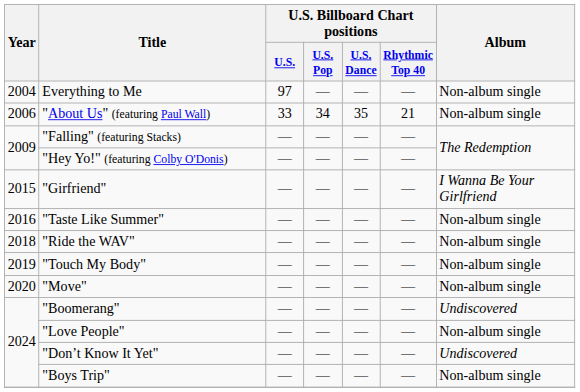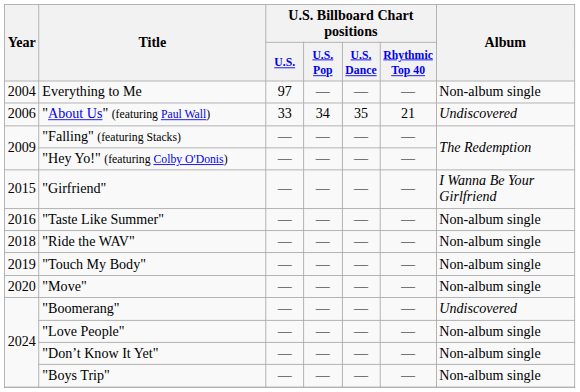 <table class="wikitable">
 <tr>
 <th style="width:25px;" rowspan="2">Year</th>
 <th style="width:250px;" rowspan="2">Title</th>
 <th colspan="4">U.S. Billboard Chart positions</th>
 <th style="width:150px;" rowspan="2">Album</th>
 </tr>
 <tr>
 <th width="36"><small><a href='#'>U.S.</a></small></th>
 <th width="36"><small><a href='#'>U.S. Pop</a></small></th>
 <th width="36"><small><a href='#'>U.S. Dance</a></small></th>
 <th width="36"><small><a href='#'>Rhythmic Top 40</a></small></th>
 </tr>
 <tr>
 <td>2004</td>
 <td>Everything to Me</td>
 <td style="text-align:center">97</td>
 <td style="text-align:center">—</td>
 <td style="text-align:center">—</td>
 <td style="text-align:center">—</td>
 <td>Non-album single</td>
 </tr>
 <tr>
 <td style="text-align:left;">2006</td>
 <td>"<a href='#'>About Us</a>" <small>(featuring <a href='#'>Paul Wall</a>)</small></td>
 <td style="text-align:center">33</td>
 <td style="text-align:center">34</td>
 <td style="text-align:center">35</td>
 <td style="text-align:center">21</td>
-<td>Non-album single</td>
+<td style="text-align:left;"><em>Undiscovered</em></td>
 </tr>
 <tr>
 <td style="text-align:left;" rowspan="2">2009</td>
 <td>"Falling" <small>(featuring Stacks)</small></td>
 <td style="text-align:center">—</td>
 <td style="text-align:center">—</td>
 <td style="text-align:center">—</td>
 <td style="text-align:center">—</td>
 <td style="text-align:left;" rowspan="2"><em>The Redemption</em></td>
 </tr>
 <tr>
 <td>"Hey Yo!" <small>(featuring <a href='#'>Colby O'Donis</a>)</small></td>
 <td style="text-align:center">—</td>
 <td style="text-align:center">—</td>
 <td style="text-align:center">—</td>
 <td style="text-align:center">—</td>
 </tr>
 <tr>
 <td>2015</td>
 <td>"Girfriend"</td>
 <td style="text-align:center">―</td>
 <td style="text-align:center">―</td>
 <td style="text-align:center">―</td>
 <td style="text-align:center">―</td>
 <td style="text-align:left;" rowspan="1"><em>I Wanna Be Your Girlfriend</em></td>
 </tr>
 <tr>
 <td>2016</td>
 <td>"Taste Like Summer"</td>
 <td style="text-align:center">―</td>
 <td style="text-align:center">―</td>
 <td style="text-align:center">―</td>
 <td style="text-align:center">―</td>
 <td>Non-album single</td>
 </tr>
 <tr>
 <td>2018</td>
 <td>"Ride the WAV"</td>
 <td style="text-align:center">―</td>
 <td style="text-align:center">―</td>
 <td style="text-align:center">―</td>
 <td style="text-align:center">―</td>
 <td>Non-album single</td>
 </tr>
 <tr>
 <td>2019</td>
 <td>"Touch My Body"</td>
 <td style="text-align:center">―</td>
 <td style="text-align:center">―</td>
 <td style="text-align:center">―</td>
 <td style="text-align:center">―</td>
 <td>Non-album single</td>
 </tr>
 <tr>
 <td>2020</td>
 <td>"Move"</td>
 <td style="text-align:center">―</td>
 <td style="text-align:center">―</td>
 <td style="text-align:center">―</td>
 <td style="text-align:center">―</td>
 <td>Non-album single</td>
 </tr>
 <tr>
 <td rowspan="4">2024</td>
 <td>"Boomerang"</td>
 <td style="text-align:center">—</td>
 <td style="text-align:center">—</td>
 <td style="text-align:center">—</td>
 <td style="text-align:center">—</td>
 <td style="text-align:left;"><em>Undiscovered</em></td>
 </tr>
 <tr>
 <td>"Love People"</td>
 <td style="text-align:center">—</td>
 <td style="text-align:center">—</td>
 <td style="text-align:center">—</td>
 <td style="text-align:center">—</td>
 <td>Non-album single</td>
 </tr>
 <tr>
 <td>"Don’t Know It Yet"</td>
 <td style="text-align:center">—</td>
 <td style="text-align:center">—</td>
 <td style="text-align:center">—</td>
 <td style="text-align:center">—</td>
-<td style="text-align:left;"><em>Undiscovered</em></td>
+<td>Non-album single</td>
 </tr>
 <tr>
 <td>"Boys Trip"</td>
 <td style="text-align:center">—</td>
 <td style="text-align:center">—</td>
 <td style="text-align:center">—</td>
 <td style="text-align:center">—</td>
 <td>Non-album single</td>
 </tr>
 <tr>
 </tr>
 </table>
